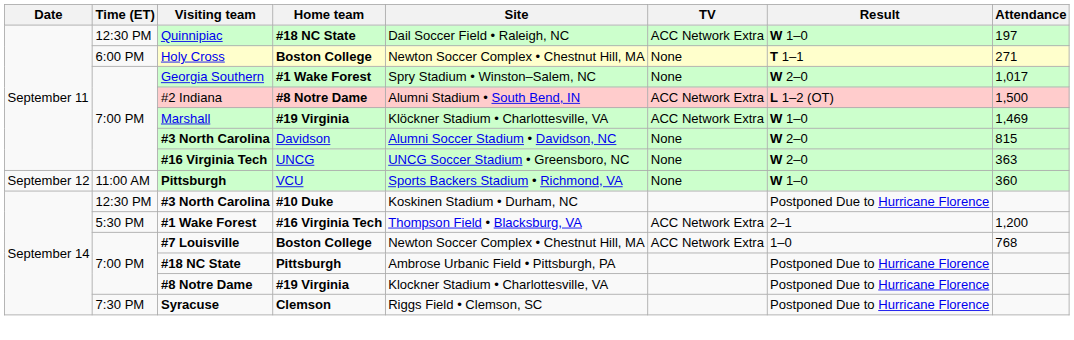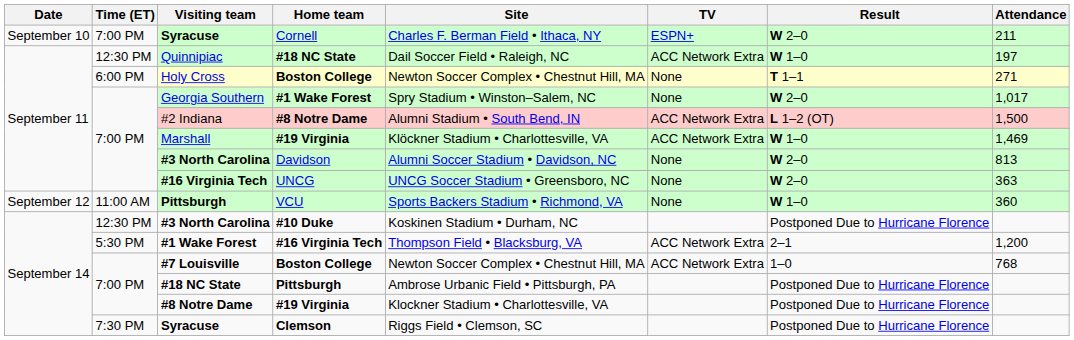 <table class="wikitable" style="font-size:95%;">
 <tr>
 <th>Date</th>
 <th>Time (ET)</th>
 <th>Visiting team</th>
 <th>Home team</th>
 <th>Site</th>
 <th>TV</th>
 <th>Result</th>
 <th>Attendance</th>
+</tr>
+<tr>
+<td>September 10</td>
+<td>7:00 PM</td>
+<td style="background:#cfc;"><strong>Syracuse</strong></td>
+<td style="background:#cfc;"><a href='#'>Cornell</a></td>
+<td style="background:#cfc;"><a href='#'>Charles F. Berman Field</a> • <a href='#'>Ithaca, NY</a></td>
+<td style="background:#cfc;"><a href='#'>ESPN+</a></td>
+<td style="background:#cfc;"><strong>W</strong> 2–0</td>
+<td style="background:#cfc;">211</td>
 </tr>
 <tr>
 <td rowspan=7>September 11</td>
 <td>12:30 PM</td>
 <td style="background:#cfc;"><a href='#'>Quinnipiac</a></td>
 <td style="background:#cfc;"><strong>#18 NC State</strong></td>
 <td style="background:#cfc;">Dail Soccer Field • Raleigh, NC</td>
 <td style="background:#cfc;">ACC Network Extra</td>
 <td style="background:#cfc;"><strong>W</strong> 1–0</td>
 <td style="background:#cfc;">197</td>
 </tr>
 <tr>
 <td>6:00 PM</td>
 <td style="background:#ffc;"><a href='#'>Holy Cross</a></td>
 <td style="background:#ffc;"><strong>Boston College</strong></td>
 <td style="background:#ffc;">Newton Soccer Complex • Chestnut Hill, MA</td>
 <td style="background:#ffc;">None</td>
 <td style="background:#ffc;"><strong>T</strong> 1–1</td>
 <td style="background:#ffc;">271</td>
 </tr>
 <tr>
 <td rowspan=5>7:00 PM</td>
 <td style="background:#cfc;"><a href='#'>Georgia Southern</a></td>
 <td style="background:#cfc;"><strong>#1 Wake Forest</strong></td>
 <td style="background:#cfc;">Spry Stadium • Winston–Salem, NC</td>
 <td style="background:#cfc;">None</td>
 <td style="background:#cfc;"><strong>W</strong> 2–0</td>
 <td style="background:#cfc;">1,017</td>
 </tr>
 <tr>
 <td style="background:#fcc;">#2 Indiana</td>
 <td style="background:#fcc;"><strong>#8 Notre Dame</strong></td>
 <td style="background:#fcc;">Alumni Stadium • <a href='#'>South Bend, IN</a></td>
 <td style="background:#fcc;">ACC Network Extra</td>
 <td style="background:#fcc;"><strong>L</strong> 1–2 (OT)</td>
 <td style="background:#fcc;">1,500</td>
 </tr>
 <tr>
 <td style="background:#cfc;"><a href='#'>Marshall</a></td>
 <td style="background:#cfc;"><strong>#19 Virginia</strong></td>
 <td style="background:#cfc;">Klöckner Stadium • Charlottesville, VA</td>
 <td style="background:#cfc;">ACC Network Extra</td>
 <td style="background:#cfc;"><strong>W</strong> 1–0</td>
 <td style="background:#cfc;">1,469</td>
 </tr>
 <tr>
 <td style="background:#cfc;"><strong>#3 North Carolina</strong></td>
 <td style="background:#cfc;"><a href='#'>Davidson</a></td>
 <td style="background:#cfc;"><a href='#'>Alumni Soccer Stadium</a> • <a href='#'>Davidson, NC</a></td>
 <td style="background:#cfc;">None</td>
 <td style="background:#cfc;"><strong>W</strong> 2–0</td>
-<td style="background:#cfc;">815</td>
+<td style="background:#cfc;">813</td>
 </tr>
 <tr>
 <td style="background:#cfc;"><strong>#16 Virginia Tech</strong></td>
 <td style="background:#cfc;"><a href='#'>UNCG</a></td>
 <td style="background:#cfc;"><a href='#'>UNCG Soccer Stadium</a> • Greensboro, NC</td>
 <td style="background:#cfc;">None</td>
 <td style="background:#cfc;"><strong>W</strong> 2–0</td>
 <td style="background:#cfc;">363</td>
 </tr>
 <tr>
 <td>September 12</td>
 <td>11:00 AM</td>
 <td style="background:#cfc;"><strong>Pittsburgh</strong></td>
 <td style="background:#cfc;"><a href='#'>VCU</a></td>
 <td style="background:#cfc;"><a href='#'>Sports Backers Stadium</a> • <a href='#'>Richmond, VA</a></td>
 <td style="background:#cfc;">None</td>
 <td style="background:#cfc;"><strong>W</strong> 1–0</td>
 <td style="background:#cfc;">360</td>
 </tr>
 <tr>
 <td rowspan=6>September 14</td>
 <td>12:30 PM</td>
 <td><strong>#3 North Carolina</strong></td>
 <td><strong>#10 Duke</strong></td>
 <td>Koskinen Stadium • Durham, NC</td>
 <td></td>
 <td>Postponed Due to <a href='#'>Hurricane Florence</a></td>
 <td></td>
 </tr>
 <tr>
 <td>5:30 PM</td>
 <td><strong>#1 Wake Forest</strong></td>
 <td><strong>#16 Virginia Tech</strong></td>
 <td><a href='#'>Thompson Field</a> • <a href='#'>Blacksburg, VA</a></td>
 <td>ACC Network Extra</td>
 <td>2–1</td>
 <td>1,200</td>
 </tr>
 <tr>
 <td rowspan=3>7:00 PM</td>
 <td><strong>#7 Louisville</strong></td>
 <td><strong>Boston College</strong></td>
 <td>Newton Soccer Complex • Chestnut Hill, MA</td>
 <td>ACC Network Extra</td>
 <td>1–0</td>
 <td>768</td>
 </tr>
 <tr>
 <td><strong>#18 NC State</strong></td>
 <td><strong>Pittsburgh</strong></td>
 <td>Ambrose Urbanic Field • Pittsburgh, PA</td>
 <td></td>
 <td>Postponed Due to <a href='#'>Hurricane Florence</a></td>
 <td></td>
 </tr>
 <tr>
 <td><strong>#8 Notre Dame</strong></td>
 <td><strong>#19 Virginia</strong></td>
 <td>Klockner Stadium • Charlottesville, VA</td>
 <td></td>
 <td>Postponed Due to <a href='#'>Hurricane Florence</a></td>
 <td></td>
 </tr>
 <tr>
 <td>7:30 PM</td>
 <td><strong>Syracuse</strong></td>
 <td><strong>Clemson</strong></td>
 <td>Riggs Field • Clemson, SC</td>
 <td></td>
 <td>Postponed Due to <a href='#'>Hurricane Florence</a></td>
 <td></td>
 </tr>
 </table>
